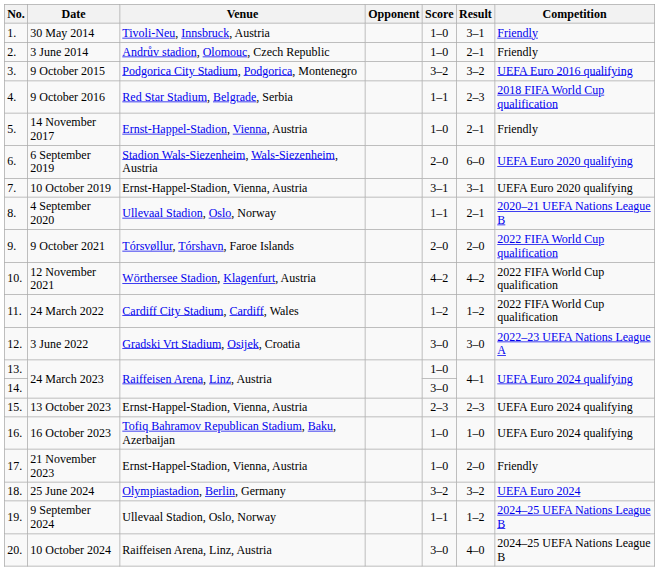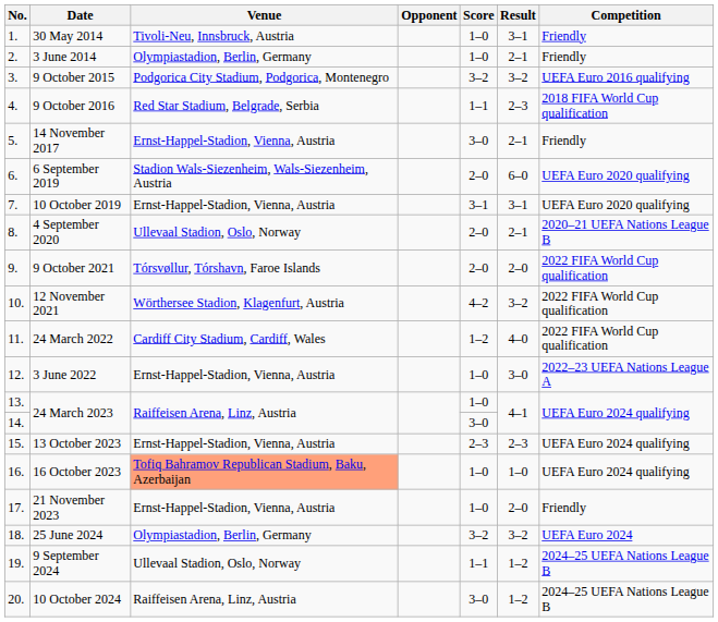 <table class="wikitable sortable">
 <tr>
 <th>No.</th>
 <th>Date</th>
 <th>Venue</th>
 <th>Opponent</th>
 <th>Score</th>
 <th>Result</th>
 <th>Competition</th>
 </tr>
 <tr>
 <td>1.</td>
 <td>30 May 2014</td>
 <td><a href='#'>Tivoli-Neu</a>, <a href='#'>Innsbruck</a>, Austria</td>
 <td></td>
 <td align=center>1–0</td>
 <td align=center>3–1</td>
 <td><a href='#'>Friendly</a></td>
 </tr>
 <tr>
 <td>2.</td>
 <td>3 June 2014</td>
-<td><a href='#'>Andrův stadion</a>, <a href='#'>Olomouc</a>, Czech Republic</td>
+<td><a href='#'>Olympiastadion</a>, <a href='#'>Berlin</a>, Germany</td>
 <td></td>
 <td align=center>1–0</td>
 <td align=center>2–1</td>
 <td>Friendly</td>
 </tr>
 <tr>
 <td>3.</td>
 <td>9 October 2015</td>
 <td><a href='#'>Podgorica City Stadium</a>, <a href='#'>Podgorica</a>, Montenegro</td>
 <td></td>
 <td align=center>3–2</td>
 <td align=center>3–2</td>
 <td><a href='#'>UEFA Euro 2016 qualifying</a></td>
 </tr>
 <tr>
 <td>4.</td>
 <td>9 October 2016</td>
 <td><a href='#'>Red Star Stadium</a>, <a href='#'>Belgrade</a>, Serbia</td>
 <td></td>
 <td align=center>1–1</td>
 <td align=center>2–3</td>
 <td><a href='#'>2018 FIFA World Cup qualification</a></td>
 </tr>
 <tr>
 <td>5.</td>
 <td>14 November 2017</td>
 <td><a href='#'>Ernst-Happel-Stadion</a>, <a href='#'>Vienna</a>, Austria</td>
 <td></td>
-<td align=center>1–0</td>
+<td align=center>3–0</td>
 <td align=center>2–1</td>
 <td>Friendly</td>
 </tr>
 <tr>
 <td>6.</td>
 <td>6 September 2019</td>
 <td><a href='#'>Stadion Wals-Siezenheim</a>, <a href='#'>Wals-Siezenheim</a>, Austria</td>
 <td></td>
 <td align=center>2–0</td>
 <td align=center>6–0</td>
 <td><a href='#'>UEFA Euro 2020 qualifying</a></td>
 </tr>
 <tr>
 <td>7.</td>
 <td>10 October 2019</td>
 <td>Ernst-Happel-Stadion, Vienna, Austria</td>
 <td></td>
 <td align=center>3–1</td>
 <td align=center>3–1</td>
 <td>UEFA Euro 2020 qualifying</td>
 </tr>
 <tr>
 <td>8.</td>
 <td>4 September 2020</td>
 <td><a href='#'>Ullevaal Stadion</a>, <a href='#'>Oslo</a>, Norway</td>
 <td></td>
-<td align=center>1–1</td>
+<td align=center>2–0</td>
 <td align=center>2–1</td>
 <td><a href='#'>2020–21 UEFA Nations League B</a></td>
 </tr>
 <tr>
 <td>9.</td>
 <td>9 October 2021</td>
 <td><a href='#'>Tórsvøllur</a>, <a href='#'>Tórshavn</a>, Faroe Islands</td>
 <td></td>
 <td align=center>2–0</td>
 <td align=center>2–0</td>
 <td><a href='#'>2022 FIFA World Cup qualification</a></td>
 </tr>
 <tr>
 <td>10.</td>
 <td>12 November 2021</td>
 <td><a href='#'>Wörthersee Stadion</a>, <a href='#'>Klagenfurt</a>, Austria</td>
 <td></td>
 <td align=center>4–2</td>
-<td align=center>4–2</td>
+<td align=center>3–2</td>
 <td>2022 FIFA World Cup qualification</td>
 </tr>
 <tr>
 <td>11.</td>
 <td>24 March 2022</td>
 <td><a href='#'>Cardiff City Stadium</a>, <a href='#'>Cardiff</a>, Wales</td>
 <td></td>
 <td align=center>1–2</td>
-<td align=center>1–2</td>
+<td align=center>4–0</td>
 <td>2022 FIFA World Cup qualification</td>
 </tr>
 <tr>
 <td>12.</td>
 <td>3 June 2022</td>
-<td><a href='#'>Gradski Vrt Stadium</a>, <a href='#'>Osijek</a>, Croatia</td>
+<td>Ernst-Happel-Stadion, Vienna, Austria</td>
 <td></td>
-<td align=center>3–0</td>
+<td align=center>1–0</td>
 <td align=center>3–0</td>
 <td><a href='#'>2022–23 UEFA Nations League A</a></td>
 </tr>
 <tr>
 <td>13.</td>
 <td rowspan=2>24 March 2023</td>
 <td rowspan=2><a href='#'>Raiffeisen Arena</a>, <a href='#'>Linz</a>, Austria</td>
 <td rowspan=2></td>
 <td align=center>1–0</td>
 <td rowspan=2 align=center>4–1</td>
 <td rowspan="2"><a href='#'>UEFA Euro 2024 qualifying</a></td>
 </tr>
 <tr>
 <td>14.</td>
 <td align=center>3–0</td>
 </tr>
 <tr>
 <td>15.</td>
 <td>13 October 2023</td>
 <td>Ernst-Happel-Stadion, Vienna, Austria</td>
 <td></td>
 <td align=center>2–3</td>
 <td align=center>2–3</td>
 <td>UEFA Euro 2024 qualifying</td>
 </tr>
 <tr>
 <td>16.</td>
 <td>16 October 2023</td>
-<td><a href='#'>Tofiq Bahramov Republican Stadium</a>, <a href='#'>Baku</a>, Azerbaijan</td>
+<td style="background: lightsalmon;"><a href='#'>Tofiq Bahramov Republican Stadium</a>, <a href='#'>Baku</a>, Azerbaijan</td>
 <td></td>
 <td align=center>1–0</td>
 <td align=center>1–0</td>
 <td>UEFA Euro 2024 qualifying</td>
 </tr>
 <tr>
 <td>17.</td>
 <td>21 November 2023</td>
 <td>Ernst-Happel-Stadion, Vienna, Austria</td>
 <td></td>
 <td align=center>1–0</td>
 <td align=center>2–0</td>
 <td>Friendly</td>
 </tr>
 <tr>
 <td>18.</td>
 <td>25 June 2024</td>
 <td><a href='#'>Olympiastadion</a>, <a href='#'>Berlin</a>, Germany</td>
 <td></td>
 <td align=center>3–2</td>
 <td align=center>3–2</td>
 <td><a href='#'>UEFA Euro 2024</a></td>
 </tr>
 <tr>
 <td>19.</td>
 <td>9 September 2024</td>
 <td>Ullevaal Stadion, Oslo, Norway</td>
 <td></td>
 <td align=center>1–1</td>
 <td align=center>1–2</td>
 <td><a href='#'>2024–25 UEFA Nations League B</a></td>
 </tr>
 <tr>
 <td>20.</td>
 <td>10 October 2024</td>
 <td>Raiffeisen Arena, Linz, Austria</td>
 <td></td>
 <td align=center>3–0</td>
-<td align=center>4–0</td>
+<td align=center>1–2</td>
 <td>2024–25 UEFA Nations League B</td>
 </tr>
 </table>
